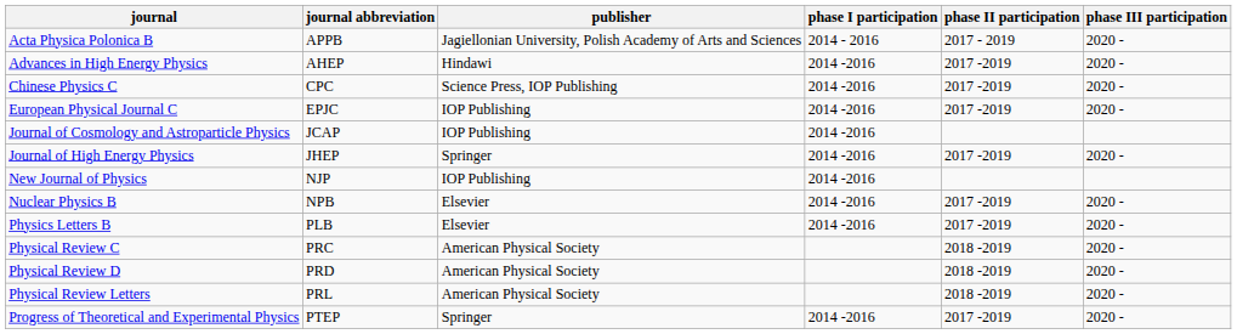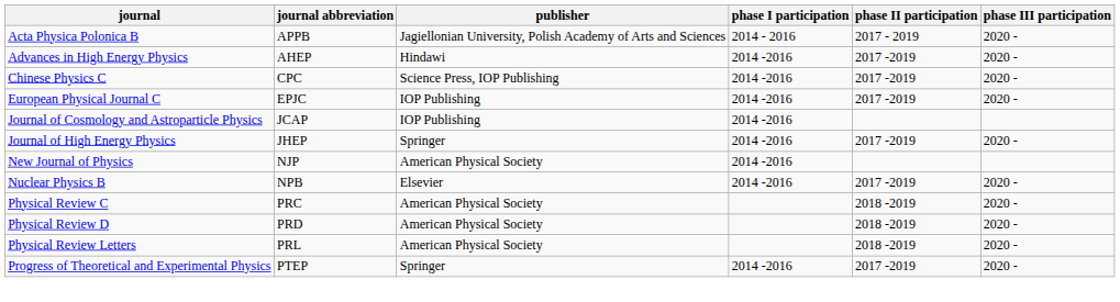 <table class="wikitable">
 <tr>
 <th>journal</th>
 <th>journal abbreviation</th>
 <th>publisher</th>
 <th>phase I participation</th>
 <th>phase II participation</th>
 <th>phase III participation</th>
 </tr>
 <tr>
 <td><a href='#'>Acta Physica Polonica B</a></td>
 <td>APPB</td>
 <td>Jagiellonian University, Polish Academy of Arts and Sciences</td>
 <td>2014 - 2016</td>
 <td>2017 - 2019</td>
 <td>2020 -</td>
 </tr>
 <tr>
 <td><a href='#'>Advances in High Energy Physics</a></td>
 <td>AHEP</td>
 <td>Hindawi</td>
 <td>2014 -2016</td>
 <td>2017 -2019</td>
 <td>2020 -</td>
 </tr>
 <tr>
 <td><a href='#'>Chinese Physics C</a></td>
 <td>CPC</td>
 <td>Science Press, IOP Publishing</td>
 <td>2014 -2016</td>
 <td>2017 -2019</td>
 <td>2020 -</td>
 </tr>
 <tr>
 <td><a href='#'>European Physical Journal C</a></td>
 <td>EPJC</td>
 <td>IOP Publishing</td>
 <td>2014 -2016</td>
 <td>2017 -2019</td>
 <td>2020 -</td>
 </tr>
 <tr>
 <td><a href='#'>Journal of Cosmology and Astroparticle Physics</a></td>
 <td>JCAP</td>
 <td>IOP Publishing</td>
 <td>2014 -2016</td>
 <td></td>
 </tr>
 <tr>
 <td><a href='#'>Journal of High Energy Physics</a></td>
 <td>JHEP</td>
 <td>Springer</td>
 <td>2014 -2016</td>
 <td>2017 -2019</td>
 <td>2020 -</td>
 </tr>
 <tr>
 <td><a href='#'>New Journal of Physics</a></td>
 <td>NJP</td>
-<td>IOP Publishing</td>
+<td>American Physical Society</td>
 <td>2014 -2016</td>
 <td></td>
 </tr>
 <tr>
 <td><a href='#'>Nuclear Physics B</a></td>
 <td>NPB</td>
-<td>Elsevier</td>
-<td>2014 -2016</td>
-<td>2017 -2019</td>
-<td>2020 -</td>
-</tr>
-<tr>
-<td><a href='#'>Physics Letters B</a></td>
-<td>PLB</td>
 <td>Elsevier</td>
 <td>2014 -2016</td>
 <td>2017 -2019</td>
 <td>2020 -</td>
 </tr>
 <tr>
 <td><a href='#'>Physical Review C</a></td>
 <td>PRC</td>
 <td>American Physical Society</td>
 <td></td>
 <td>2018 -2019</td>
 <td>2020 -</td>
 </tr>
 <tr>
 <td><a href='#'>Physical Review D</a></td>
 <td>PRD</td>
 <td>American Physical Society</td>
 <td></td>
 <td>2018 -2019</td>
 <td>2020 -</td>
 </tr>
 <tr>
 <td><a href='#'>Physical Review Letters</a></td>
 <td>PRL</td>
 <td>American Physical Society</td>
 <td></td>
 <td>2018 -2019</td>
 <td>2020 -</td>
 </tr>
 <tr>
 <td><a href='#'>Progress of Theoretical and Experimental Physics</a></td>
 <td>PTEP</td>
 <td>Springer</td>
 <td>2014 -2016</td>
 <td>2017 -2019</td>
 <td>2020 -</td>
 </tr>
 </table>
